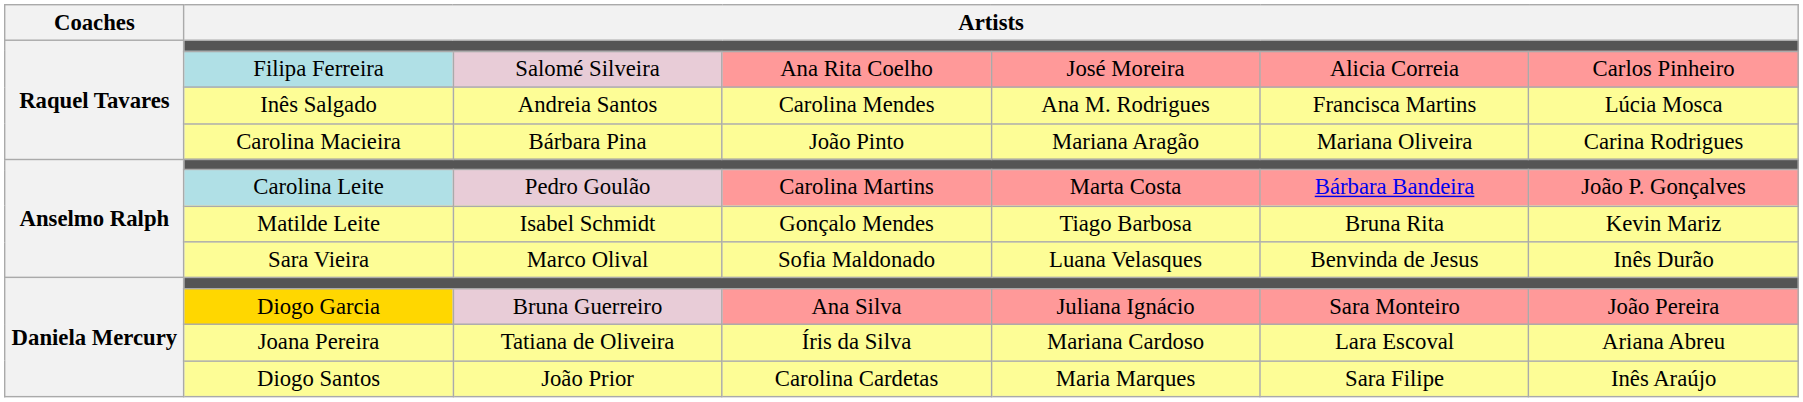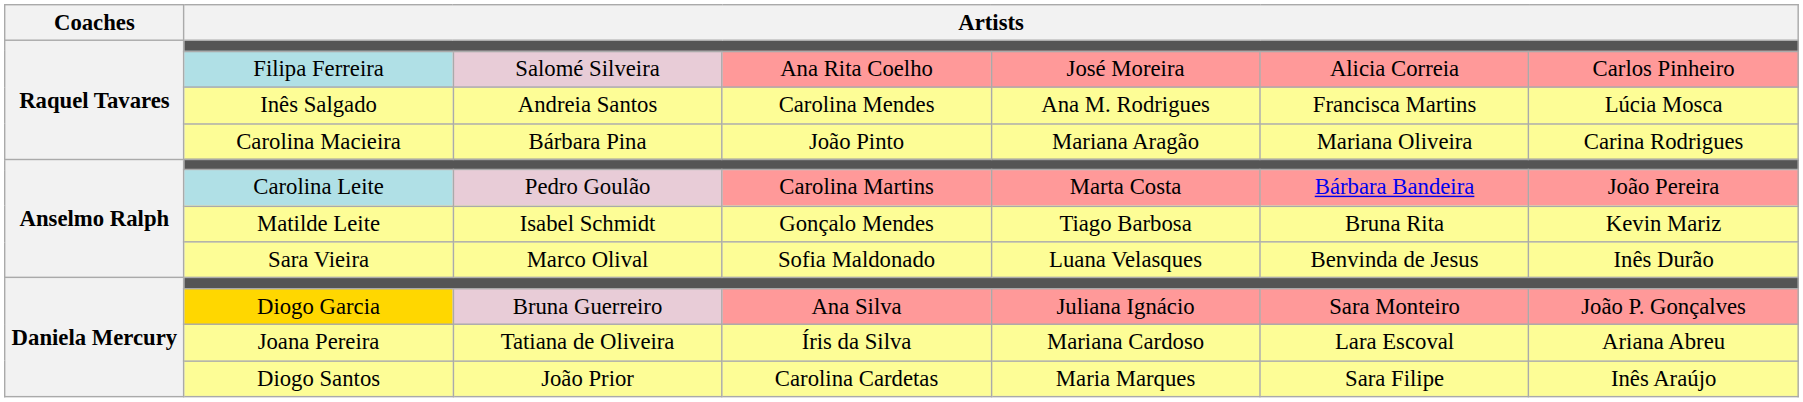 <table class="wikitable collapsible collapsed" style="text-align:center; width:100%">
 <tr>
 <th style="width:10%">Coaches</th>
 <th style="width:90%" colspan="6">Artists</th>
 </tr>
 <tr>
 <th rowspan="4">Raquel Tavares</th>
 <td colspan="6" style="background:#555"></td>
 </tr>
 <tr>
 <td style="background:#b0e0e6; width:15%">Filipa Ferreira</td>
 <td style="background:#E8CCD7; width:15%">Salomé Silveira</td>
 <td style="background:#FF9999; width:15%">Ana Rita Coelho</td>
 <td style="background:#FF9999; width:15%">José Moreira</td>
 <td style="background:#FF9999; width:15%">Alicia Correia</td>
 <td style="background:#FF9999; width:15%">Carlos Pinheiro</td>
 </tr>
 <tr>
 <td style="background:#FDFD96">Inês Salgado</td>
 <td style="background:#FDFD96">Andreia Santos</td>
 <td style="background:#FDFD96">Carolina Mendes</td>
 <td style="background:#FDFD96">Ana M. Rodrigues</td>
 <td style="background:#FDFD96">Francisca Martins</td>
 <td style="background:#FDFD96">Lúcia Mosca</td>
 </tr>
 <tr>
 <td style="background:#FDFD96">Carolina Macieira</td>
 <td style="background:#FDFD96">Bárbara Pina</td>
 <td style="background:#FDFD96">João Pinto</td>
 <td style="background:#FDFD96">Mariana Aragão</td>
 <td style="background:#FDFD96">Mariana Oliveira</td>
 <td style="background:#FDFD96">Carina Rodrigues</td>
 </tr>
 <tr>
 <th rowspan="4">Anselmo Ralph</th>
 <td colspan="6" style="background:#555"></td>
 </tr>
 <tr>
 <td style="background:#b0e0e6">Carolina Leite</td>
 <td style="background:#E8CCD7">Pedro Goulão</td>
 <td style="background:#FF9999">Carolina Martins</td>
 <td style="background:#FF9999">Marta Costa</td>
 <td style="background:#FF9999"><a href='#'>Bárbara Bandeira</a></td>
-<td style="background:#FF9999">João P. Gonçalves</td>
+<td style="background:#FF9999">João Pereira</td>
 </tr>
 <tr>
 <td style="background:#FDFD96">Matilde Leite</td>
 <td style="background:#FDFD96">Isabel Schmidt</td>
 <td style="background:#FDFD96">Gonçalo Mendes</td>
 <td style="background:#FDFD96">Tiago Barbosa</td>
 <td style="background:#FDFD96">Bruna Rita</td>
 <td style="background:#FDFD96">Kevin Mariz</td>
 </tr>
 <tr>
 <td style="background:#FDFD96">Sara Vieira</td>
 <td style="background:#FDFD96">Marco Olival</td>
 <td style="background:#FDFD96">Sofia Maldonado</td>
 <td style="background:#FDFD96">Luana Velasques</td>
 <td style="background:#FDFD96">Benvinda de Jesus</td>
 <td style="background:#FDFD96">Inês Durão</td>
 </tr>
 <tr>
 <th rowspan="4">Daniela Mercury</th>
 <td colspan="6" style="background:#555"></td>
 </tr>
 <tr>
 <td style="background: gold">Diogo Garcia</td>
 <td style="background:#E8CCD7">Bruna Guerreiro</td>
 <td style="background:#FF9999">Ana Silva</td>
 <td style="background:#FF9999">Juliana Ignácio</td>
 <td style="background:#FF9999">Sara Monteiro</td>
-<td style="background:#FF9999">João Pereira</td>
+<td style="background:#FF9999">João P. Gonçalves</td>
 </tr>
 <tr>
 <td style="background:#FDFD96">Joana Pereira</td>
 <td style="background:#FDFD96">Tatiana de Oliveira</td>
 <td style="background:#FDFD96">Íris da Silva</td>
 <td style="background:#FDFD96">Mariana Cardoso</td>
 <td style="background:#FDFD96">Lara Escoval</td>
 <td style="background:#FDFD96">Ariana Abreu</td>
 </tr>
 <tr>
 <td style="background:#FDFD96">Diogo Santos</td>
 <td style="background:#FDFD96">João Prior</td>
 <td style="background:#FDFD96">Carolina Cardetas</td>
 <td style="background:#FDFD96">Maria Marques</td>
 <td style="background:#FDFD96">Sara Filipe</td>
 <td style="background:#FDFD96">Inês Araújo</td>
 </tr>
 </table>
